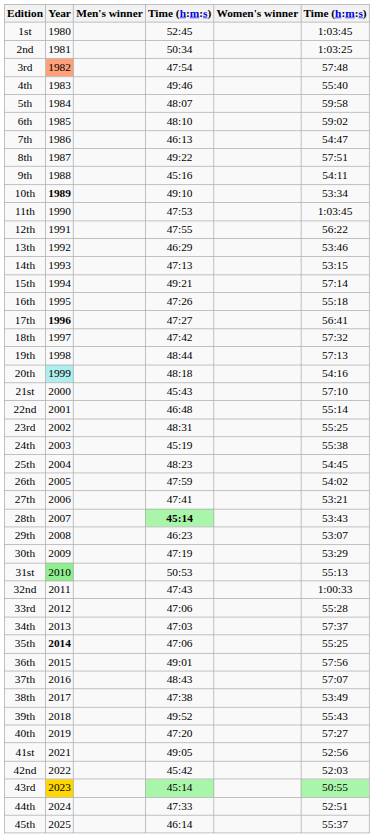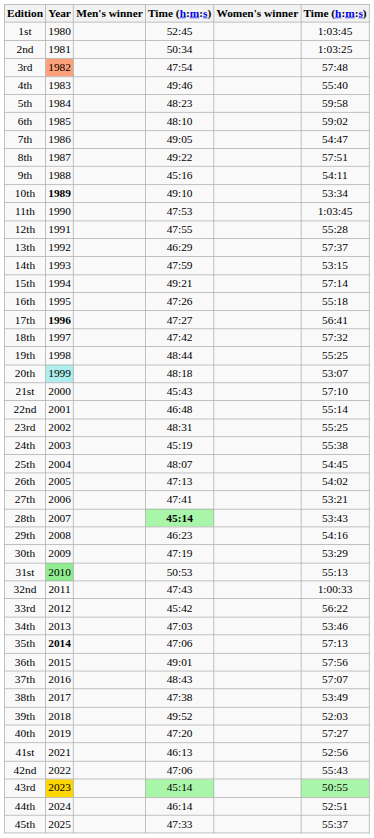 <table class="wikitable sortable" style="text-align:center">
 <tr>
 <th class=unsortable>Edition</th>
 <th>Year</th>
 <th class=unsortable>Men's winner</th>
 <th>Time (<a href='#'>h</a>:<a href='#'>m</a>:<a href='#'>s</a>)</th>
 <th class=unsortable>Women's winner</th>
 <th>Time (<a href='#'>h</a>:<a href='#'>m</a>:<a href='#'>s</a>)</th>
 </tr>
 <tr>
 <td>1st</td>
 <td>1980</td>
 <td align=left></td>
 <td>52:45</td>
 <td align=left></td>
 <td>1:03:45</td>
 </tr>
 <tr>
 <td>2nd</td>
 <td>1981</td>
 <td align=left></td>
 <td>50:34</td>
 <td align=left></td>
 <td>1:03:25</td>
 </tr>
 <tr>
 <td>3rd</td>
 <td style="background: lightsalmon;">1982</td>
 <td align=left></td>
 <td>47:54</td>
 <td align=left></td>
 <td>57:48</td>
 </tr>
 <tr>
 <td>4th</td>
 <td>1983</td>
 <td align=left></td>
 <td>49:46</td>
 <td align=left></td>
 <td>55:40</td>
 </tr>
 <tr>
 <td>5th</td>
 <td>1984</td>
 <td align=left></td>
-<td>48:07</td>
+<td>48:23</td>
 <td align=left></td>
 <td>59:58</td>
 </tr>
 <tr>
 <td>6th</td>
 <td>1985</td>
 <td align=left></td>
 <td>48:10</td>
 <td align=left></td>
 <td>59:02</td>
 </tr>
 <tr>
 <td>7th</td>
 <td>1986</td>
 <td align=left></td>
-<td>46:13</td>
+<td>49:05</td>
 <td align=left></td>
 <td>54:47</td>
 </tr>
 <tr>
 <td>8th</td>
 <td>1987</td>
 <td align=left></td>
 <td>49:22</td>
 <td align=left></td>
 <td>57:51</td>
 </tr>
 <tr>
 <td>9th</td>
 <td>1988</td>
 <td align=left></td>
 <td>45:16</td>
 <td align=left></td>
 <td>54:11</td>
 </tr>
 <tr>
 <td>10th</td>
 <td><strong>1989</strong></td>
 <td align=left></td>
 <td>49:10</td>
 <td align=left></td>
 <td>53:34</td>
 </tr>
 <tr>
 <td>11th</td>
 <td>1990</td>
 <td align=left></td>
 <td>47:53</td>
 <td align=left></td>
 <td>1:03:45</td>
 </tr>
 <tr>
 <td>12th</td>
 <td>1991</td>
 <td align=left></td>
 <td>47:55</td>
 <td align=left></td>
-<td>56:22</td>
+<td>55:28</td>
 </tr>
 <tr>
 <td>13th</td>
 <td>1992</td>
 <td align=left></td>
 <td>46:29</td>
 <td align=left></td>
-<td>53:46</td>
+<td>57:37</td>
 </tr>
 <tr>
 <td>14th</td>
 <td>1993</td>
 <td align=left></td>
-<td>47:13</td>
+<td>47:59</td>
 <td align=left></td>
 <td>53:15</td>
 </tr>
 <tr>
 <td>15th</td>
 <td>1994</td>
 <td align=left></td>
 <td>49:21</td>
 <td align=left></td>
 <td>57:14</td>
 </tr>
 <tr>
 <td>16th</td>
 <td>1995</td>
 <td align=left></td>
 <td>47:26</td>
 <td align=left></td>
 <td>55:18</td>
 </tr>
 <tr>
 <td>17th</td>
 <td><strong>1996</strong></td>
 <td align=left></td>
 <td>47:27</td>
 <td align=left></td>
 <td>56:41</td>
 </tr>
 <tr>
 <td>18th</td>
 <td>1997</td>
 <td align=left></td>
 <td>47:42</td>
 <td align=left></td>
 <td>57:32</td>
 </tr>
 <tr>
 <td>19th</td>
 <td>1998</td>
 <td align=left></td>
 <td>48:44</td>
 <td align=left></td>
-<td>57:13</td>
+<td>55:25</td>
 </tr>
 <tr>
 <td>20th</td>
 <td style="background: paleturquoise;">1999</td>
 <td align=left></td>
 <td>48:18</td>
 <td align=left></td>
-<td>54:16</td>
+<td>53:07</td>
 </tr>
 <tr>
 <td>21st</td>
 <td>2000</td>
 <td align=left></td>
 <td>45:43</td>
 <td align=left></td>
 <td>57:10</td>
 </tr>
 <tr>
 <td>22nd</td>
 <td>2001</td>
 <td align=left></td>
 <td>46:48</td>
 <td align=left></td>
 <td>55:14</td>
 </tr>
 <tr>
 <td>23rd</td>
 <td>2002</td>
 <td align=left></td>
 <td>48:31</td>
 <td align=left></td>
 <td>55:25</td>
 </tr>
 <tr>
 <td>24th</td>
 <td>2003</td>
 <td align=left></td>
 <td>45:19</td>
 <td align=left></td>
 <td>55:38</td>
 </tr>
 <tr>
 <td>25th</td>
 <td>2004</td>
 <td align=left></td>
-<td>48:23</td>
+<td>48:07</td>
 <td align=left></td>
 <td>54:45</td>
 </tr>
 <tr>
 <td>26th</td>
 <td>2005</td>
 <td align=left></td>
-<td>47:59</td>
+<td>47:13</td>
 <td align=left></td>
 <td>54:02</td>
 </tr>
 <tr>
 <td>27th</td>
 <td>2006</td>
 <td align=left></td>
 <td>47:41</td>
 <td align=left></td>
 <td>53:21</td>
 </tr>
 <tr>
 <td>28th</td>
 <td>2007</td>
 <td align=left></td>
 <td bgcolor=#A9F5A9><strong>45:14</strong></td>
 <td align=left></td>
 <td>53:43</td>
 </tr>
 <tr>
 <td>29th</td>
 <td>2008</td>
 <td align=left></td>
 <td>46:23</td>
 <td align=left></td>
-<td>53:07</td>
+<td>54:16</td>
 </tr>
 <tr>
 <td>30th</td>
 <td>2009</td>
 <td align=left></td>
 <td>47:19</td>
 <td align=left></td>
 <td>53:29</td>
 </tr>
 <tr>
 <td>31st</td>
 <td style="background: lightgreen;">2010</td>
 <td align=left></td>
 <td>50:53</td>
 <td align=left></td>
 <td>55:13</td>
 </tr>
 <tr>
 <td>32nd</td>
 <td>2011</td>
 <td align=left></td>
 <td>47:43</td>
 <td align=left></td>
 <td>1:00:33</td>
 </tr>
 <tr>
 <td>33rd</td>
 <td>2012</td>
 <td align=left></td>
-<td>47:06</td>
+<td>45:42</td>
 <td align=left></td>
-<td>55:28</td>
+<td>56:22</td>
 </tr>
 <tr>
 <td>34th </td>
 <td>2013</td>
 <td align=left></td>
 <td>47:03</td>
 <td align=left></td>
-<td>57:37</td>
+<td>53:46</td>
 </tr>
 <tr>
 <td>35th</td>
 <td><strong>2014</strong></td>
 <td align=left></td>
 <td>47:06</td>
 <td align=left></td>
-<td>55:25</td>
+<td>57:13</td>
 </tr>
 <tr>
 <td>36th</td>
 <td>2015</td>
 <td align=left></td>
 <td>49:01</td>
 <td align=left></td>
 <td>57:56</td>
 </tr>
 <tr>
 <td>37th</td>
 <td>2016</td>
 <td align=left></td>
 <td>48:43</td>
 <td align=left></td>
 <td>57:07</td>
 </tr>
 <tr>
 <td>38th</td>
 <td>2017</td>
 <td align=left></td>
 <td>47:38</td>
 <td align=left></td>
 <td>53:49</td>
 </tr>
 <tr>
 <td>39th</td>
 <td>2018</td>
 <td align=left></td>
 <td>49:52</td>
 <td align=left></td>
-<td>55:43</td>
+<td>52:03</td>
 </tr>
 <tr>
 <td>40th</td>
 <td>2019</td>
 <td align=left></td>
 <td>47:20</td>
 <td align=left></td>
 <td>57:27</td>
 </tr>
 <tr>
 <td>41st</td>
 <td>2021</td>
 <td align=left></td>
-<td>49:05</td>
+<td>46:13</td>
 <td align=left></td>
 <td>52:56</td>
 </tr>
 <tr>
 <td>42nd</td>
 <td>2022</td>
 <td align=left></td>
-<td>45:42</td>
+<td>47:06</td>
 <td align=left></td>
-<td>52:03</td>
+<td>55:43</td>
 </tr>
 <tr>
 <td>43rd</td>
 <td style="background: gold;">2023</td>
 <td align=left></td>
 <td bgcolor=#A9F5A9>45:14</td>
 <td align=left></td>
 <td bgcolor=#A9F5A9>50:55</td>
 </tr>
 <tr>
 <td>44th</td>
 <td>2024</td>
 <td align=left></td>
-<td>47:33</td>
+<td>46:14</td>
 <td align=left></td>
 <td>52:51</td>
 </tr>
 <tr>
 <td>45th</td>
 <td>2025</td>
 <td align=left></td>
-<td>46:14</td>
+<td>47:33</td>
 <td align=left></td>
 <td>55:37</td>
 </tr>
 </table>
